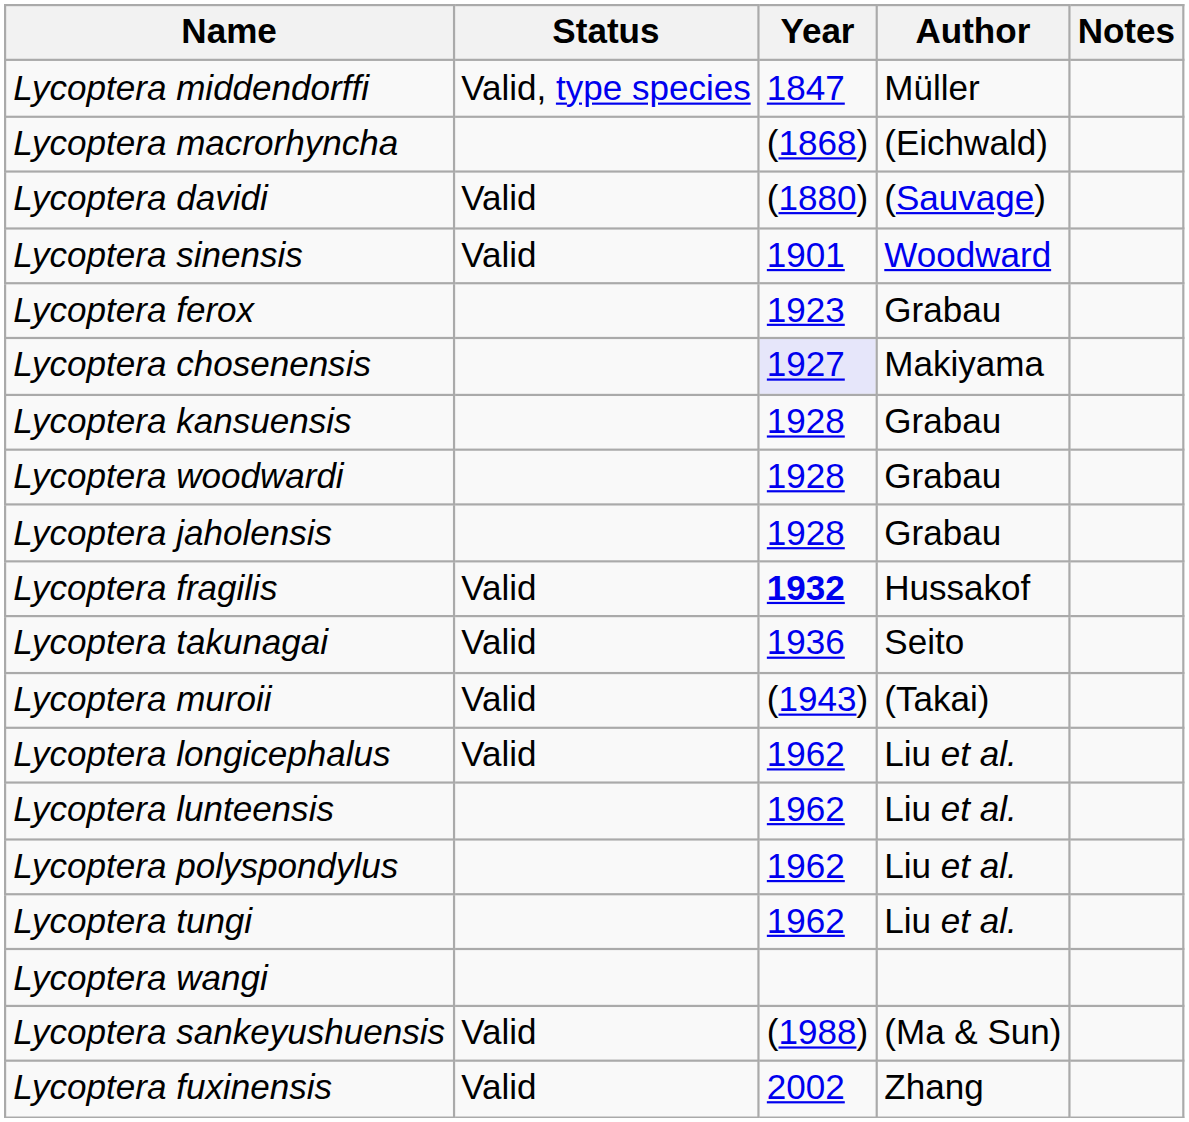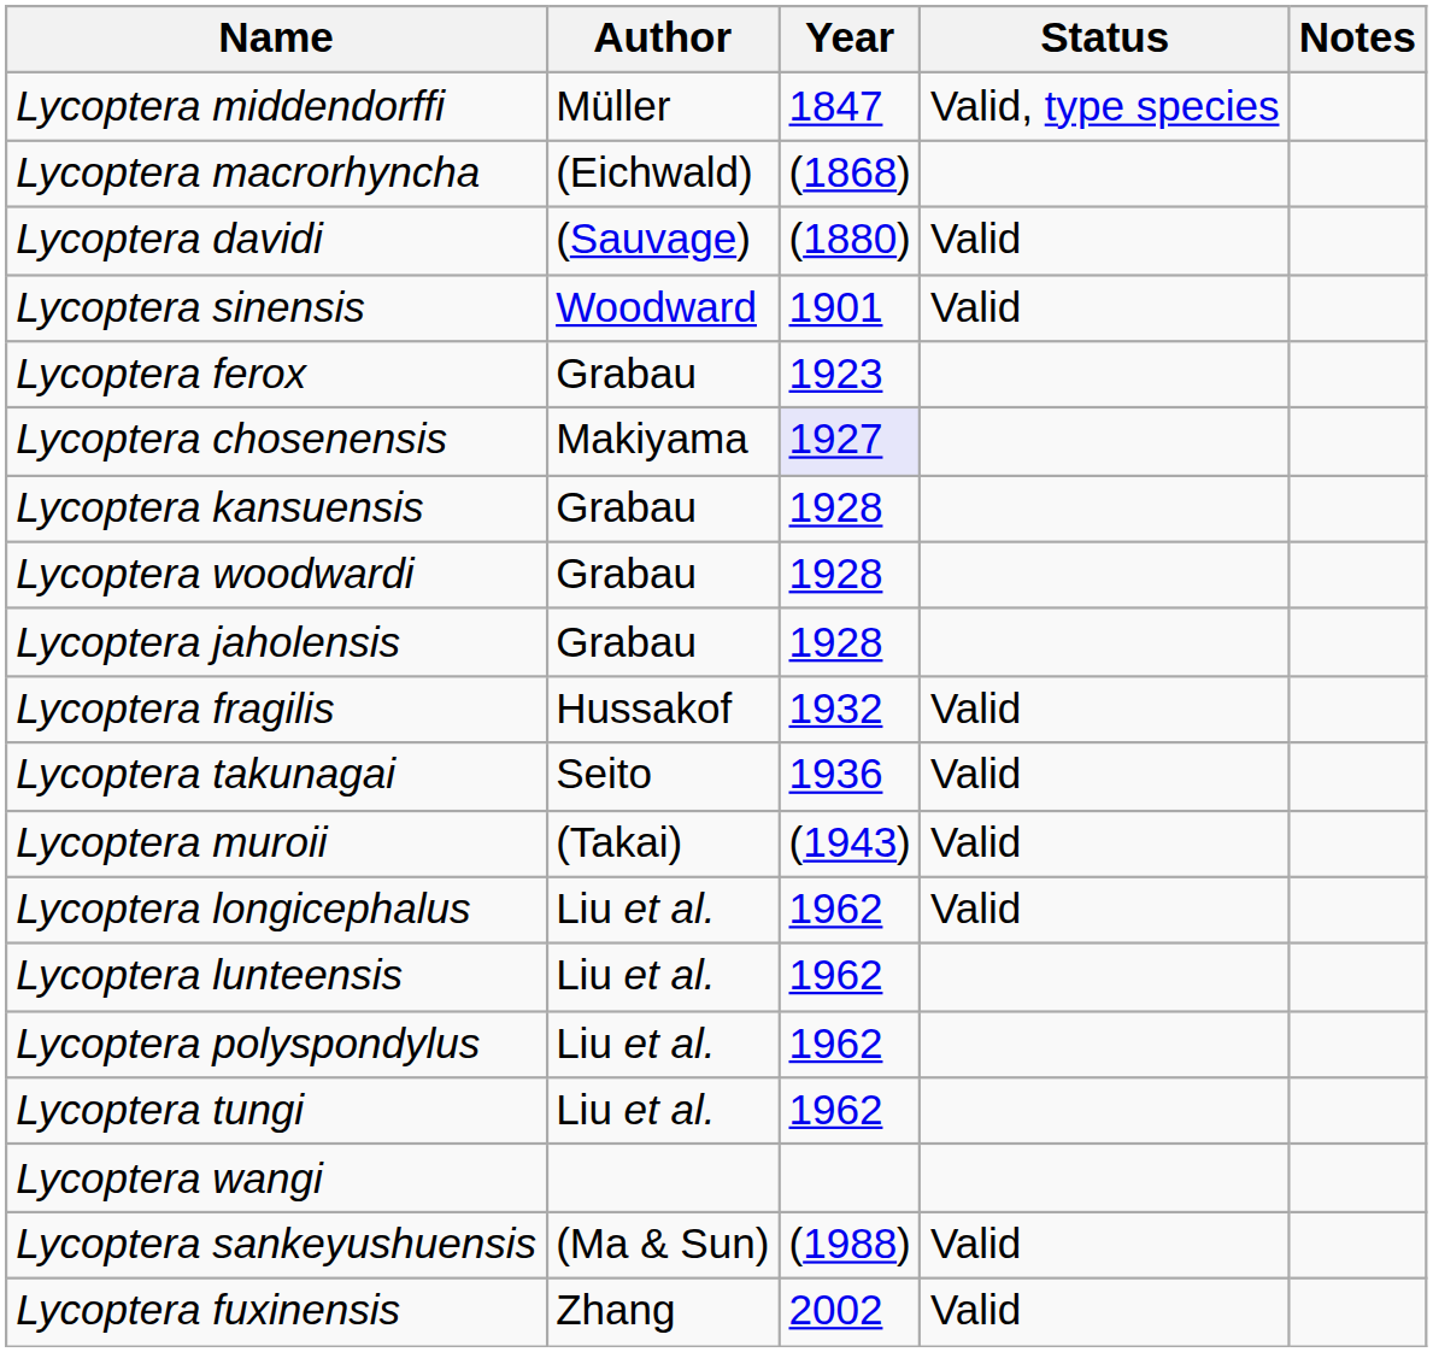 <table class="wikitable sortable">
 <tr>
 <th>Name</th>
+<th>Author</th>
+<th>Year</th>
 <th>Status</th>
-<th>Year</th>
-<th>Author</th>
 <th class="unsortable">Notes</th>
 </tr>
 <tr>
 <td><em>Lycoptera middendorffi</em></td>
+<td>Müller</td>
+<td><a href='#'>1847</a></td>
 <td>Valid, <a href='#'>type species</a></td>
-<td><a href='#'>1847</a></td>
-<td>Müller</td>
 <td></td>
 </tr>
 <tr>
 <td><em>Lycoptera macrorhyncha</em></td>
+<td>(Eichwald)</td>
+<td>(<a href='#'>1868</a>)</td>
 <td></td>
-<td>(<a href='#'>1868</a>)</td>
-<td>(Eichwald)</td>
 <td></td>
 </tr>
 <tr>
 <td><em>Lycoptera davidi</em></td>
+<td>(<a href='#'>Sauvage</a>)</td>
+<td>(<a href='#'>1880</a>)</td>
 <td>Valid</td>
-<td>(<a href='#'>1880</a>)</td>
-<td>(<a href='#'>Sauvage</a>)</td>
 <td></td>
 </tr>
 <tr>
 <td><em>Lycoptera sinensis</em></td>
+<td><a href='#'>Woodward</a></td>
+<td><a href='#'>1901</a></td>
 <td>Valid</td>
-<td><a href='#'>1901</a></td>
-<td><a href='#'>Woodward</a></td>
 <td></td>
 </tr>
 <tr>
 <td><em>Lycoptera ferox</em></td>
+<td>Grabau</td>
+<td><a href='#'>1923</a></td>
 <td></td>
-<td><a href='#'>1923</a></td>
-<td>Grabau</td>
 <td></td>
 </tr>
 <tr>
 <td><em>Lycoptera chosenensis</em></td>
+<td>Makiyama</td>
+<td style="background: lavender;"><a href='#'>1927</a></td>
 <td></td>
-<td style="background: lavender;"><a href='#'>1927</a></td>
-<td>Makiyama</td>
 <td></td>
 </tr>
 <tr>
 <td><em>Lycoptera kansuensis</em></td>
+<td>Grabau</td>
+<td><a href='#'>1928</a></td>
 <td></td>
-<td><a href='#'>1928</a></td>
-<td>Grabau</td>
 <td></td>
 </tr>
 <tr>
 <td><em>Lycoptera woodwardi</em></td>
+<td>Grabau</td>
+<td><a href='#'>1928</a></td>
 <td></td>
-<td><a href='#'>1928</a></td>
-<td>Grabau</td>
 <td></td>
 </tr>
 <tr>
 <td><em>Lycoptera jaholensis</em></td>
+<td>Grabau</td>
+<td><a href='#'>1928</a></td>
 <td></td>
-<td><a href='#'>1928</a></td>
-<td>Grabau</td>
 <td></td>
 </tr>
 <tr>
 <td><em>Lycoptera fragilis</em></td>
+<td>Hussakof</td>
+<td><a href='#'>1932</a></td>
 <td>Valid</td>
-<td><strong><a href='#'>1932</a></strong></td>
-<td>Hussakof</td>
 <td></td>
 </tr>
 <tr>
 <td><em>Lycoptera takunagai</em></td>
+<td>Seito</td>
+<td><a href='#'>1936</a></td>
 <td>Valid</td>
-<td><a href='#'>1936</a></td>
-<td>Seito</td>
 <td></td>
 </tr>
 <tr>
 <td><em>Lycoptera muroii</em></td>
+<td>(Takai)</td>
+<td>(<a href='#'>1943</a>)</td>
 <td>Valid</td>
-<td>(<a href='#'>1943</a>)</td>
-<td>(Takai)</td>
 <td></td>
 </tr>
 <tr>
 <td><em>Lycoptera longicephalus</em></td>
+<td>Liu <em>et al.</em></td>
+<td><a href='#'>1962</a></td>
 <td>Valid</td>
-<td><a href='#'>1962</a></td>
-<td>Liu <em>et al.</em></td>
 <td></td>
 </tr>
 <tr>
 <td><em>Lycoptera lunteensis</em></td>
+<td>Liu <em>et al.</em></td>
+<td><a href='#'>1962</a></td>
 <td></td>
-<td><a href='#'>1962</a></td>
-<td>Liu <em>et al.</em></td>
 <td></td>
 </tr>
 <tr>
 <td><em>Lycoptera polyspondylus</em></td>
+<td>Liu <em>et al.</em></td>
+<td><a href='#'>1962</a></td>
 <td></td>
-<td><a href='#'>1962</a></td>
-<td>Liu <em>et al.</em></td>
 <td></td>
 </tr>
 <tr>
 <td><em>Lycoptera tungi</em></td>
+<td>Liu <em>et al.</em></td>
+<td><a href='#'>1962</a></td>
 <td></td>
-<td><a href='#'>1962</a></td>
-<td>Liu <em>et al.</em></td>
 <td></td>
 </tr>
 <tr>
 <td><em>Lycoptera wangi</em></td>
 <td></td>
 <td></td>
 <td></td>
 <td></td>
 </tr>
 <tr>
 <td><em>Lycoptera sankeyushuensis</em></td>
+<td>(Ma & Sun)</td>
+<td>(<a href='#'>1988</a>)</td>
 <td>Valid</td>
-<td>(<a href='#'>1988</a>)</td>
-<td>(Ma & Sun)</td>
 <td></td>
 </tr>
 <tr>
 <td><em>Lycoptera fuxinensis</em></td>
+<td>Zhang</td>
+<td><a href='#'>2002</a></td>
 <td>Valid</td>
-<td><a href='#'>2002</a></td>
-<td>Zhang</td>
 <td></td>
 </tr>
 </table>
